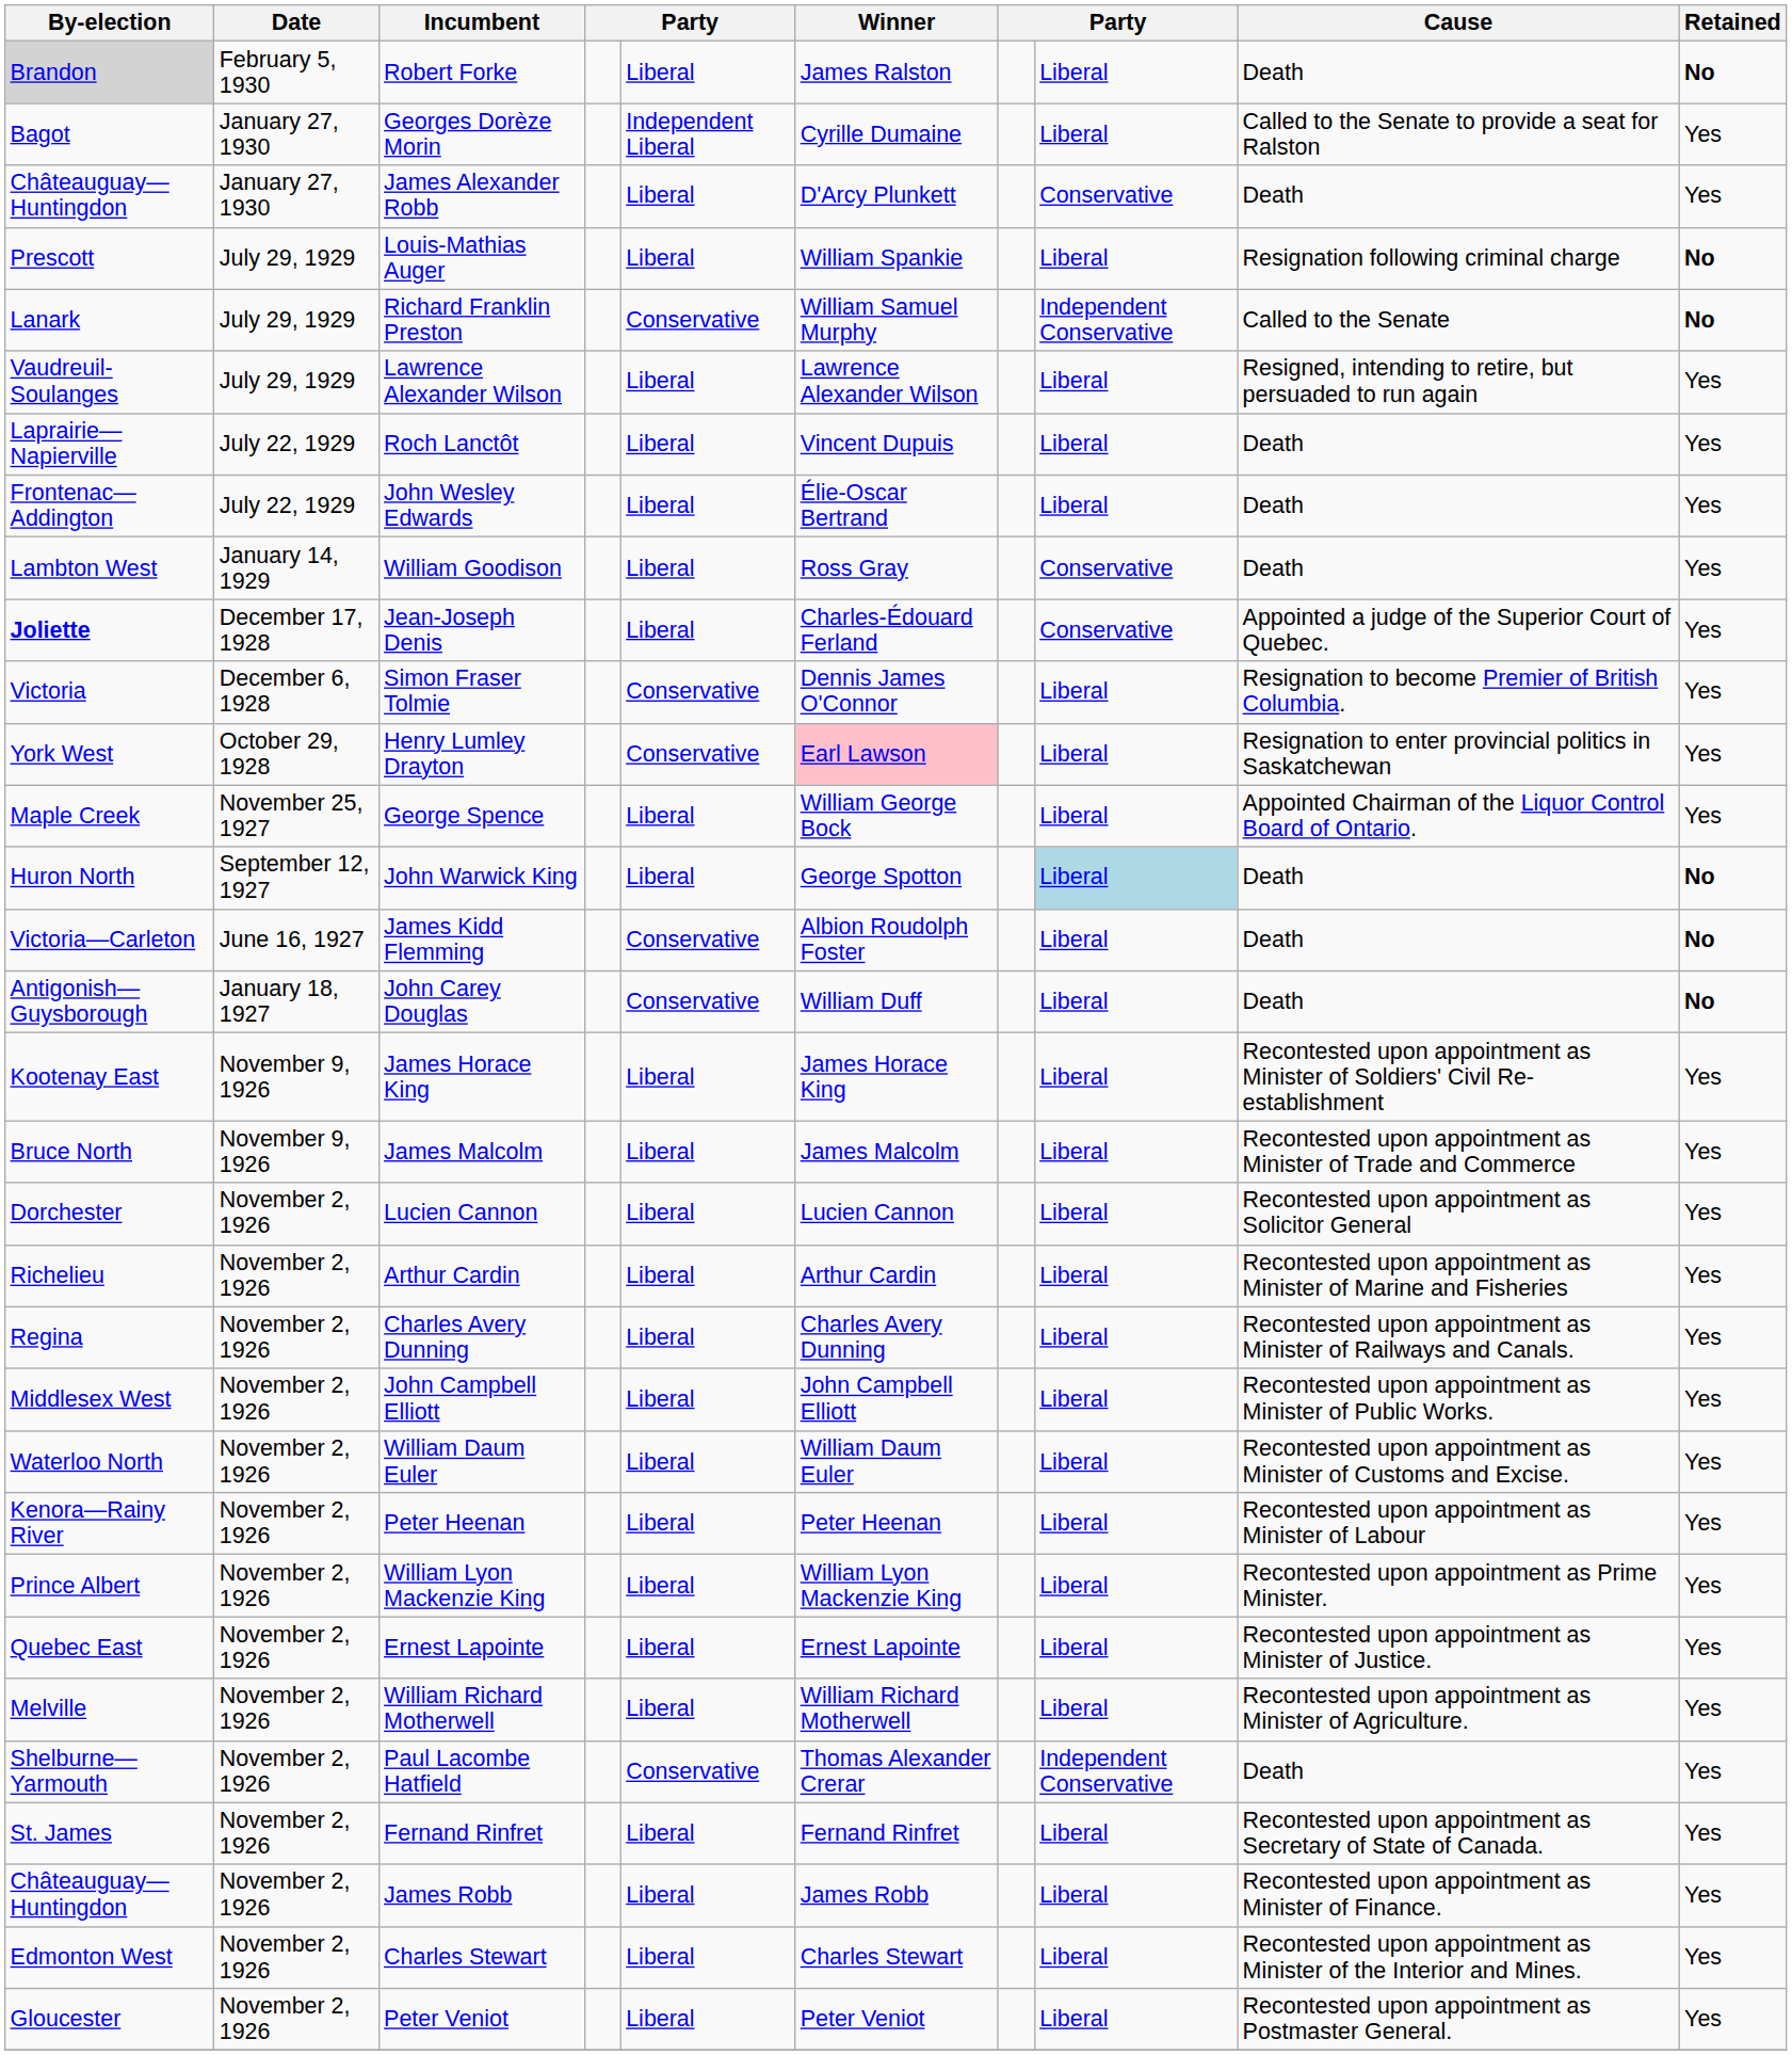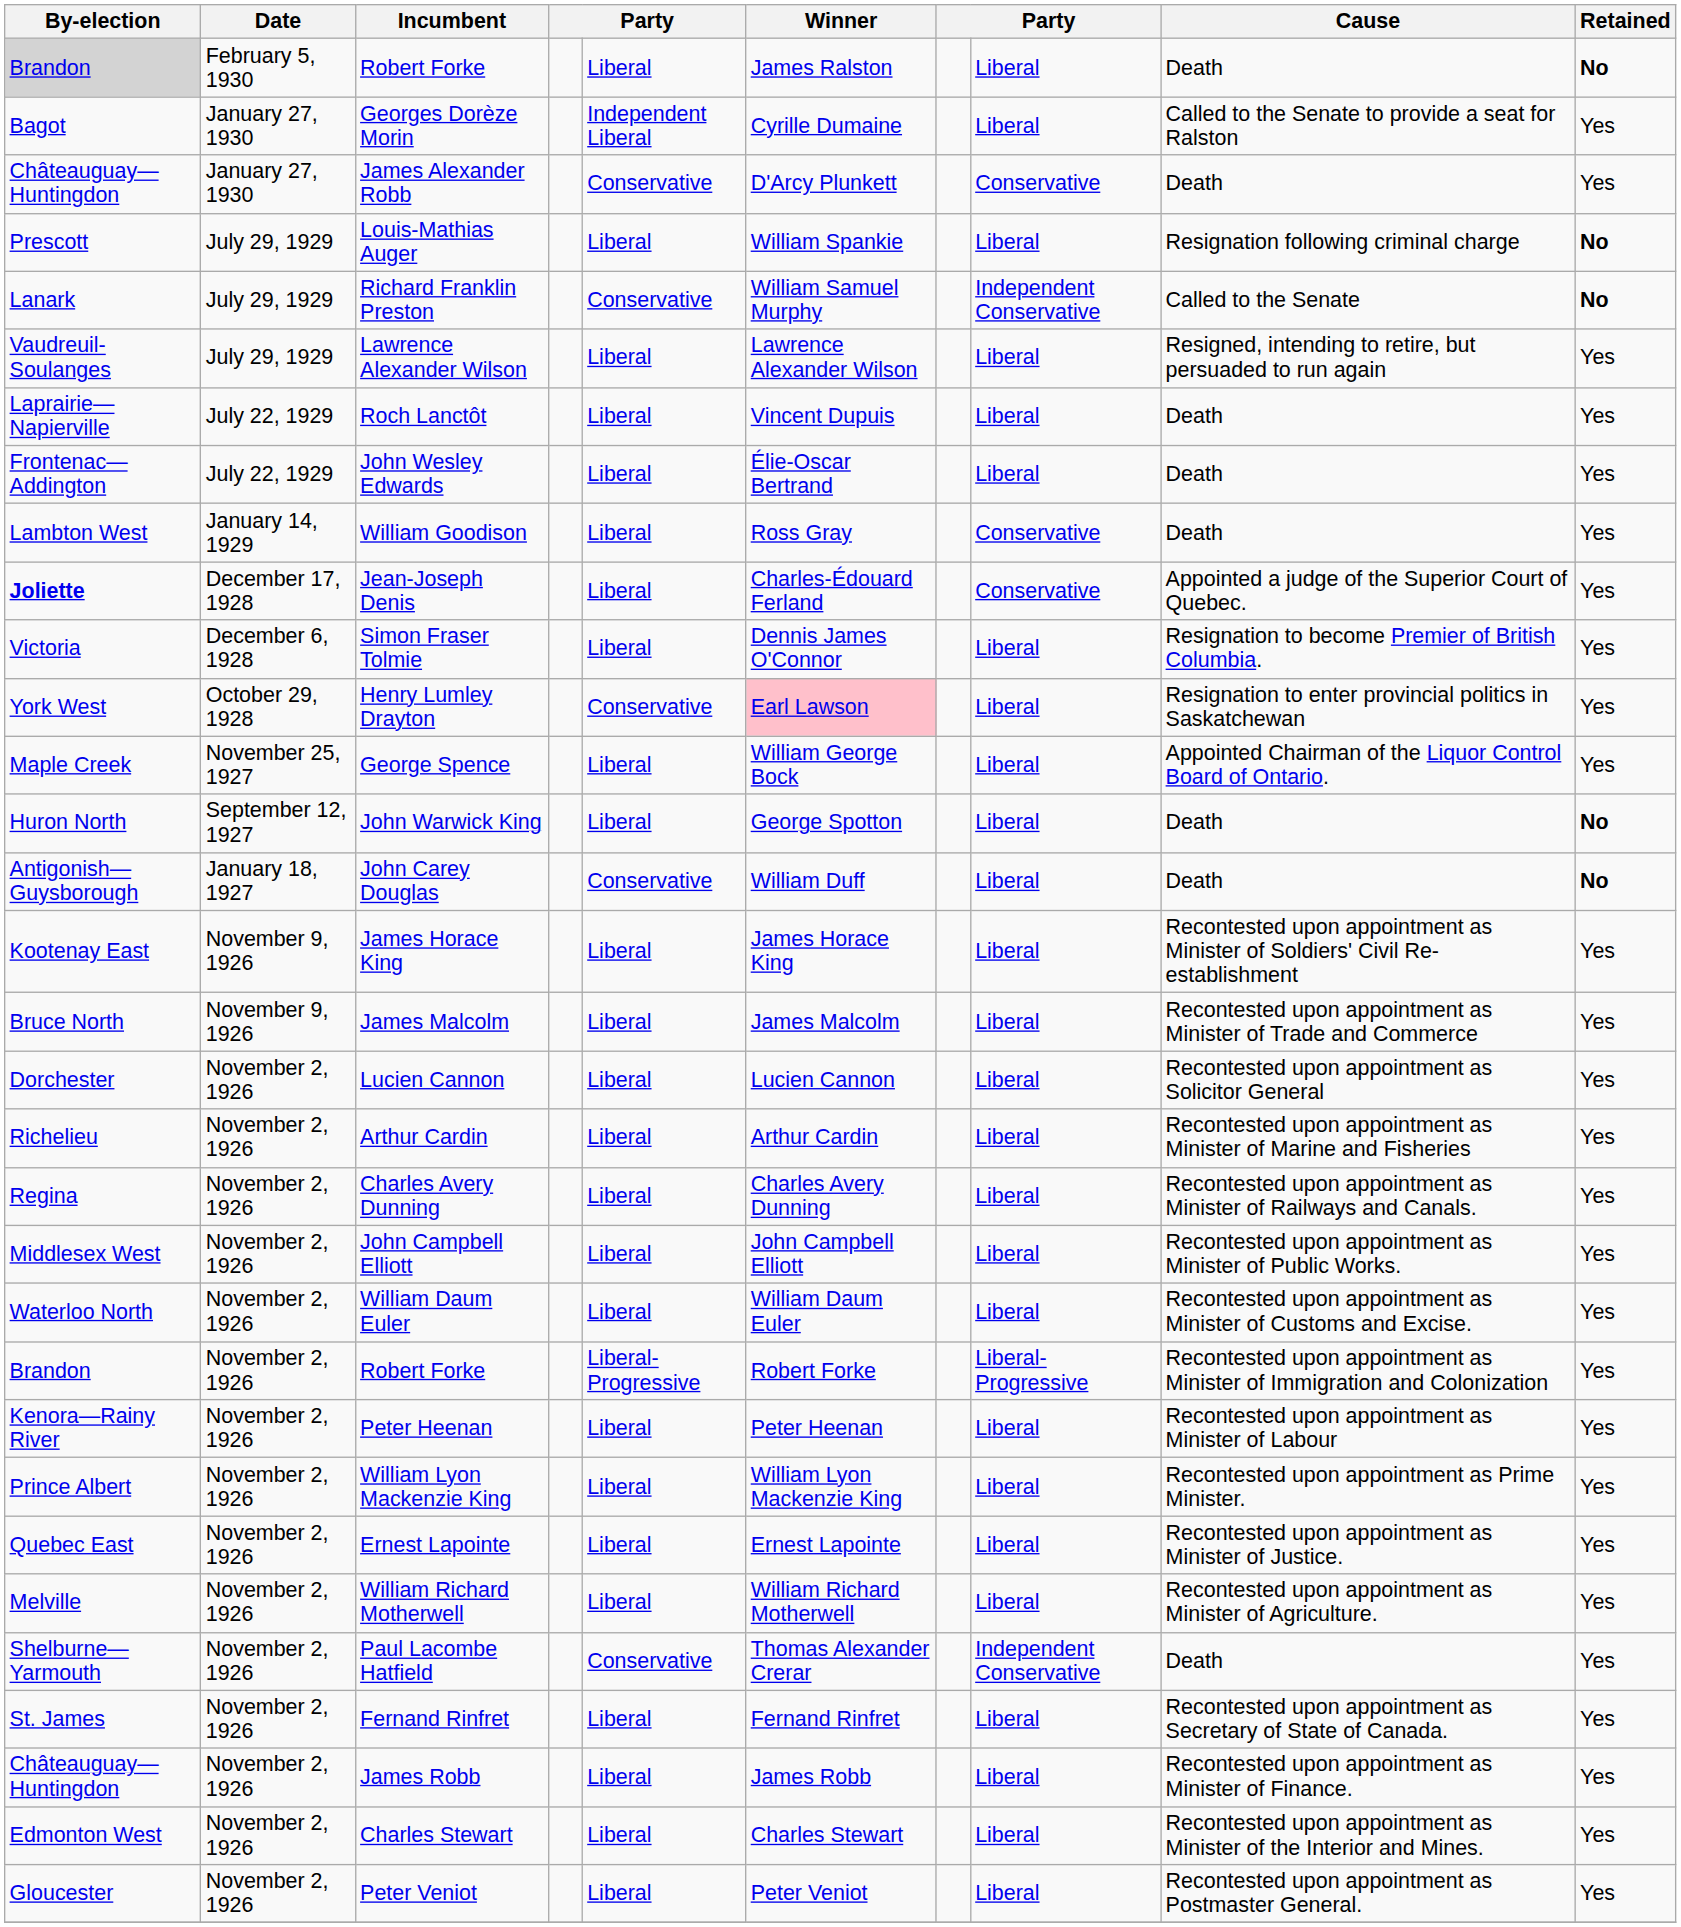 <table class="wikitable">
 <tr>
 <th>By-election</th>
 <th>Date</th>
 <th>Incumbent</th>
 <th colspan=2>Party</th>
 <th>Winner</th>
 <th colspan=2>Party</th>
 <th>Cause</th>
 <th>Retained</th>
 </tr>
 <tr>
 <td style="background: lightgrey;"><a href='#'>Brandon</a></td>
 <td>February 5, 1930</td>
 <td><a href='#'>Robert Forke</a></td>
 <td>    </td>
 <td><a href='#'>Liberal</a></td>
 <td><a href='#'>James Ralston</a></td>
 <td>    </td>
 <td><a href='#'>Liberal</a></td>
 <td>Death</td>
 <td><strong>No</strong></td>
 </tr>
 <tr>
 <td><a href='#'>Bagot</a></td>
 <td>January 27, 1930</td>
 <td><a href='#'>Georges Dorèze Morin</a></td>
 <td>    </td>
 <td><a href='#'>Independent Liberal</a></td>
 <td><a href='#'>Cyrille Dumaine</a></td>
 <td>    </td>
 <td><a href='#'>Liberal</a></td>
 <td>Called to the Senate to provide a seat for Ralston</td>
 <td>Yes</td>
 </tr>
 <tr>
 <td><a href='#'>Châteauguay—Huntingdon</a></td>
 <td>January 27, 1930</td>
 <td><a href='#'>James Alexander Robb</a></td>
 <td>    </td>
-<td><a href='#'>Liberal</a></td>
+<td><a href='#'>Conservative</a></td>
 <td><a href='#'>D'Arcy Plunkett</a></td>
 <td>    </td>
 <td><a href='#'>Conservative</a></td>
 <td>Death</td>
 <td>Yes</td>
 </tr>
 <tr>
 <td><a href='#'>Prescott</a></td>
 <td>July 29, 1929</td>
 <td><a href='#'>Louis-Mathias Auger</a></td>
 <td>    </td>
 <td><a href='#'>Liberal</a></td>
 <td><a href='#'>William Spankie</a></td>
 <td>    </td>
 <td><a href='#'>Liberal</a></td>
 <td>Resignation following criminal charge</td>
 <td><strong>No</strong></td>
 </tr>
 <tr>
 <td><a href='#'>Lanark</a></td>
 <td>July 29, 1929</td>
 <td><a href='#'>Richard Franklin Preston</a></td>
 <td>    </td>
 <td><a href='#'>Conservative</a></td>
 <td><a href='#'>William Samuel Murphy</a></td>
 <td>    </td>
 <td><a href='#'>Independent Conservative</a></td>
 <td>Called to the Senate</td>
 <td><strong>No</strong></td>
 </tr>
 <tr>
 <td><a href='#'>Vaudreuil-Soulanges</a></td>
 <td>July 29, 1929</td>
 <td><a href='#'>Lawrence Alexander Wilson</a></td>
 <td>    </td>
 <td><a href='#'>Liberal</a></td>
 <td><a href='#'>Lawrence Alexander Wilson</a></td>
 <td>    </td>
 <td><a href='#'>Liberal</a></td>
 <td>Resigned, intending to retire, but persuaded to run again</td>
 <td>Yes</td>
 </tr>
 <tr>
 <td><a href='#'>Laprairie—Napierville</a></td>
 <td>July 22, 1929</td>
 <td><a href='#'>Roch Lanctôt</a></td>
 <td>    </td>
 <td><a href='#'>Liberal</a></td>
 <td><a href='#'>Vincent Dupuis</a></td>
 <td>    </td>
 <td><a href='#'>Liberal</a></td>
 <td>Death</td>
 <td>Yes</td>
 </tr>
 <tr>
 <td><a href='#'>Frontenac—Addington</a></td>
 <td>July 22, 1929</td>
 <td><a href='#'>John Wesley Edwards</a></td>
 <td>    </td>
 <td><a href='#'>Liberal</a></td>
 <td><a href='#'>Élie-Oscar Bertrand</a></td>
 <td>    </td>
 <td><a href='#'>Liberal</a></td>
 <td>Death</td>
 <td>Yes</td>
 </tr>
 <tr>
 <td><a href='#'>Lambton West</a></td>
 <td>January 14, 1929</td>
 <td><a href='#'>William Goodison</a></td>
 <td>    </td>
 <td><a href='#'>Liberal</a></td>
 <td><a href='#'>Ross Gray</a></td>
 <td>    </td>
 <td><a href='#'>Conservative</a></td>
 <td>Death</td>
 <td>Yes</td>
 </tr>
 <tr>
 <td><strong><a href='#'>Joliette</a></strong></td>
 <td>December 17, 1928</td>
 <td><a href='#'>Jean-Joseph Denis</a></td>
 <td>    </td>
 <td><a href='#'>Liberal</a></td>
 <td><a href='#'>Charles-Édouard Ferland</a></td>
 <td>    </td>
 <td><a href='#'>Conservative</a></td>
 <td>Appointed a judge of the Superior Court of Quebec.</td>
 <td>Yes</td>
 </tr>
 <tr>
 <td><a href='#'>Victoria</a></td>
 <td>December 6, 1928</td>
 <td><a href='#'>Simon Fraser Tolmie</a></td>
 <td>    </td>
-<td><a href='#'>Conservative</a></td>
+<td><a href='#'>Liberal</a></td>
 <td><a href='#'>Dennis James O'Connor</a></td>
 <td>    </td>
 <td><a href='#'>Liberal</a></td>
 <td>Resignation to become <a href='#'>Premier of British Columbia</a>.</td>
 <td>Yes</td>
 </tr>
 <tr>
 <td><a href='#'>York West</a></td>
 <td>October 29, 1928</td>
 <td><a href='#'>Henry Lumley Drayton</a></td>
 <td>    </td>
 <td><a href='#'>Conservative</a></td>
 <td style="background: pink;"><a href='#'>Earl Lawson</a></td>
 <td>    </td>
 <td><a href='#'>Liberal</a></td>
 <td>Resignation to enter provincial politics in Saskatchewan</td>
 <td>Yes</td>
 </tr>
 <tr>
 <td><a href='#'>Maple Creek</a></td>
 <td>November 25, 1927</td>
 <td><a href='#'>George Spence</a></td>
 <td>    </td>
 <td><a href='#'>Liberal</a></td>
 <td><a href='#'>William George Bock</a></td>
 <td>    </td>
 <td><a href='#'>Liberal</a></td>
 <td>Appointed Chairman of the <a href='#'>Liquor Control Board of Ontario</a>.</td>
 <td>Yes</td>
 </tr>
 <tr>
 <td><a href='#'>Huron North</a></td>
 <td>September 12, 1927</td>
 <td><a href='#'>John Warwick King</a></td>
 <td>    </td>
 <td><a href='#'>Liberal</a></td>
 <td><a href='#'>George Spotton</a></td>
-<td>    </td>
-<td style="background: lightblue;"><a href='#'>Liberal</a></td>
-<td>Death</td>
-<td><strong>No</strong></td>
-</tr>
-<tr>
-<td><a href='#'>Victoria—Carleton</a></td>
-<td>June 16, 1927</td>
-<td><a href='#'>James Kidd Flemming</a></td>
-<td>    </td>
-<td><a href='#'>Conservative</a></td>
-<td><a href='#'>Albion Roudolph Foster</a></td>
 <td>    </td>
 <td><a href='#'>Liberal</a></td>
 <td>Death</td>
 <td><strong>No</strong></td>
 </tr>
 <tr>
 <td><a href='#'>Antigonish—Guysborough</a></td>
 <td>January 18, 1927</td>
 <td><a href='#'>John Carey Douglas</a></td>
 <td>    </td>
 <td><a href='#'>Conservative</a></td>
 <td><a href='#'>William Duff</a></td>
 <td>    </td>
 <td><a href='#'>Liberal</a></td>
 <td>Death</td>
 <td><strong>No</strong></td>
 </tr>
 <tr>
 <td><a href='#'>Kootenay East</a></td>
 <td>November 9, 1926</td>
 <td><a href='#'>James Horace King</a></td>
 <td>    </td>
 <td><a href='#'>Liberal</a></td>
 <td><a href='#'>James Horace King</a></td>
 <td>    </td>
 <td><a href='#'>Liberal</a></td>
 <td>Recontested upon appointment as Minister of Soldiers' Civil Re-establishment</td>
 <td>Yes</td>
 </tr>
 <tr>
 <td><a href='#'>Bruce North</a></td>
 <td>November 9, 1926</td>
 <td><a href='#'>James Malcolm</a></td>
 <td>    </td>
 <td><a href='#'>Liberal</a></td>
 <td><a href='#'>James Malcolm</a></td>
 <td>    </td>
 <td><a href='#'>Liberal</a></td>
 <td>Recontested upon appointment as Minister of Trade and Commerce</td>
 <td>Yes</td>
 </tr>
 <tr>
 <td><a href='#'>Dorchester</a></td>
 <td>November 2, 1926</td>
 <td><a href='#'>Lucien Cannon</a></td>
 <td>    </td>
 <td><a href='#'>Liberal</a></td>
 <td><a href='#'>Lucien Cannon</a></td>
 <td>    </td>
 <td><a href='#'>Liberal</a></td>
 <td>Recontested upon appointment as Solicitor General</td>
 <td>Yes</td>
 </tr>
 <tr>
 <td><a href='#'>Richelieu</a></td>
 <td>November 2, 1926</td>
 <td><a href='#'>Arthur Cardin</a></td>
 <td>    </td>
 <td><a href='#'>Liberal</a></td>
 <td><a href='#'>Arthur Cardin</a></td>
 <td>    </td>
 <td><a href='#'>Liberal</a></td>
 <td>Recontested upon appointment as Minister of Marine and Fisheries</td>
 <td>Yes</td>
 </tr>
 <tr>
 <td><a href='#'>Regina</a></td>
 <td>November 2, 1926</td>
 <td><a href='#'>Charles Avery Dunning</a></td>
 <td>    </td>
 <td><a href='#'>Liberal</a></td>
 <td><a href='#'>Charles Avery Dunning</a></td>
 <td>    </td>
 <td><a href='#'>Liberal</a></td>
 <td>Recontested upon appointment as Minister of Railways and Canals.</td>
 <td>Yes</td>
 </tr>
 <tr>
 <td><a href='#'>Middlesex West</a></td>
 <td>November 2, 1926</td>
 <td><a href='#'>John Campbell Elliott</a></td>
 <td>    </td>
 <td><a href='#'>Liberal</a></td>
 <td><a href='#'>John Campbell Elliott</a></td>
 <td>    </td>
 <td><a href='#'>Liberal</a></td>
 <td>Recontested upon appointment as Minister of Public Works.</td>
 <td>Yes</td>
 </tr>
 <tr>
 <td><a href='#'>Waterloo North</a></td>
 <td>November 2, 1926</td>
 <td><a href='#'>William Daum Euler</a></td>
 <td>    </td>
 <td><a href='#'>Liberal</a></td>
 <td><a href='#'>William Daum Euler</a></td>
 <td>    </td>
 <td><a href='#'>Liberal</a></td>
 <td>Recontested upon appointment as Minister of Customs and Excise.</td>
+<td>Yes</td>
+</tr>
+<tr>
+<td><a href='#'>Brandon</a></td>
+<td>November 2, 1926</td>
+<td><a href='#'>Robert Forke</a></td>
+<td>    </td>
+<td><a href='#'>Liberal-Progressive</a></td>
+<td><a href='#'>Robert Forke</a></td>
+<td>    </td>
+<td><a href='#'>Liberal-Progressive</a></td>
+<td>Recontested upon appointment as Minister of Immigration and Colonization</td>
 <td>Yes</td>
 </tr>
 <tr>
 <td><a href='#'>Kenora—Rainy River</a></td>
 <td>November 2, 1926</td>
 <td><a href='#'>Peter Heenan</a></td>
 <td>    </td>
 <td><a href='#'>Liberal</a></td>
 <td><a href='#'>Peter Heenan</a></td>
 <td>    </td>
 <td><a href='#'>Liberal</a></td>
 <td>Recontested upon appointment as Minister of Labour</td>
 <td>Yes</td>
 </tr>
 <tr>
 <td><a href='#'>Prince Albert</a></td>
 <td>November 2, 1926</td>
 <td><a href='#'>William Lyon Mackenzie King</a></td>
 <td>    </td>
 <td><a href='#'>Liberal</a></td>
 <td><a href='#'>William Lyon Mackenzie King</a></td>
 <td>    </td>
 <td><a href='#'>Liberal</a></td>
 <td>Recontested upon appointment as Prime Minister.</td>
 <td>Yes</td>
 </tr>
 <tr>
 <td><a href='#'>Quebec East</a></td>
 <td>November 2, 1926</td>
 <td><a href='#'>Ernest Lapointe</a></td>
 <td>    </td>
 <td><a href='#'>Liberal</a></td>
 <td><a href='#'>Ernest Lapointe</a></td>
 <td>    </td>
 <td><a href='#'>Liberal</a></td>
 <td>Recontested upon appointment as Minister of Justice.</td>
 <td>Yes</td>
 </tr>
 <tr>
 <td><a href='#'>Melville</a></td>
 <td>November 2, 1926</td>
 <td><a href='#'>William Richard Motherwell</a></td>
 <td>    </td>
 <td><a href='#'>Liberal</a></td>
 <td><a href='#'>William Richard Motherwell</a></td>
 <td>    </td>
 <td><a href='#'>Liberal</a></td>
 <td>Recontested upon appointment as Minister of Agriculture.</td>
 <td>Yes</td>
 </tr>
 <tr>
 <td><a href='#'>Shelburne—Yarmouth</a></td>
 <td>November 2, 1926</td>
 <td><a href='#'>Paul Lacombe Hatfield</a></td>
 <td>    </td>
 <td><a href='#'>Conservative</a></td>
 <td><a href='#'>Thomas Alexander Crerar</a></td>
 <td>    </td>
 <td><a href='#'>Independent Conservative</a></td>
 <td>Death</td>
 <td>Yes</td>
 </tr>
 <tr>
 <td><a href='#'>St. James</a></td>
 <td>November 2, 1926</td>
 <td><a href='#'>Fernand Rinfret</a></td>
 <td>    </td>
 <td><a href='#'>Liberal</a></td>
 <td><a href='#'>Fernand Rinfret</a></td>
 <td>    </td>
 <td><a href='#'>Liberal</a></td>
 <td>Recontested upon appointment as Secretary of State of Canada.</td>
 <td>Yes</td>
 </tr>
 <tr>
 <td><a href='#'>Châteauguay—Huntingdon</a></td>
 <td>November 2, 1926</td>
 <td><a href='#'>James Robb</a></td>
 <td>    </td>
 <td><a href='#'>Liberal</a></td>
 <td><a href='#'>James Robb</a></td>
 <td>    </td>
 <td><a href='#'>Liberal</a></td>
 <td>Recontested upon appointment as Minister of Finance.</td>
 <td>Yes</td>
 </tr>
 <tr>
 <td><a href='#'>Edmonton West</a></td>
 <td>November 2, 1926</td>
 <td><a href='#'>Charles Stewart</a></td>
 <td>    </td>
 <td><a href='#'>Liberal</a></td>
 <td><a href='#'>Charles Stewart</a></td>
 <td>    </td>
 <td><a href='#'>Liberal</a></td>
 <td>Recontested upon appointment as Minister of the Interior and Mines.</td>
 <td>Yes</td>
 </tr>
 <tr>
 <td><a href='#'>Gloucester</a></td>
 <td>November 2, 1926</td>
 <td><a href='#'>Peter Veniot</a></td>
 <td>    </td>
 <td><a href='#'>Liberal</a></td>
 <td><a href='#'>Peter Veniot</a></td>
 <td>    </td>
 <td><a href='#'>Liberal</a></td>
 <td>Recontested upon appointment as Postmaster General.</td>
 <td>Yes</td>
 </tr>
 <tr>
 </tr>
 </table>
